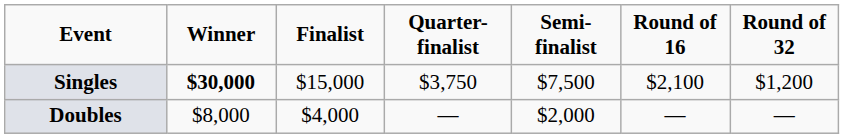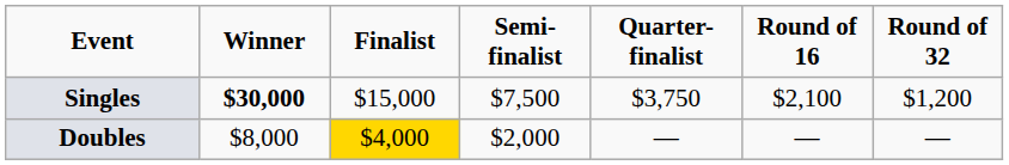 <table class="wikitable" style="font-size:90%; text-align:center">
 <tr>
 <td width="104px"><strong>Event</strong></td>
 <td width="68px"><strong>Winner</strong></td>
 <td width="68px"><strong>Finalist</strong></td>
+<td width="68px"><strong>Semi-finalist</strong></td>
 <td width="80px"><strong>Quarter-finalist</strong></td>
-<td width="68px"><strong>Semi-finalist</strong></td>
 <td width="68px"><strong>Round of 16</strong></td>
 <td width="68px"><strong>Round of 32</strong></td>
 </tr>
 <tr>
 <td bgcolor="#dfe2e9"><strong>Singles</strong></td>
 <td><strong>$30,000</strong></td>
 <td>$15,000</td>
+<td>$7,500</td>
 <td>$3,750</td>
-<td>$7,500</td>
 <td>$2,100</td>
 <td>$1,200</td>
 </tr>
 <tr>
 <td bgcolor="#dfe2e9"><strong>Doubles</strong></td>
 <td>$8,000</td>
-<td>$4,000</td>
+<td style="background: gold;">$4,000</td>
+<td>$2,000</td>
 <td>—</td>
-<td>$2,000</td>
 <td>—</td>
 <td>—</td>
 </tr>
 </table>
